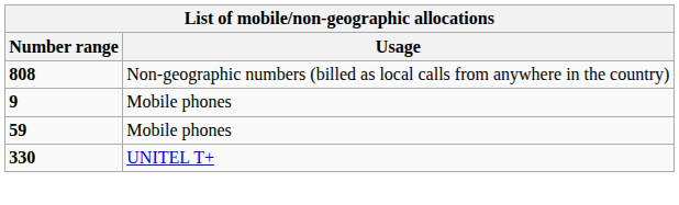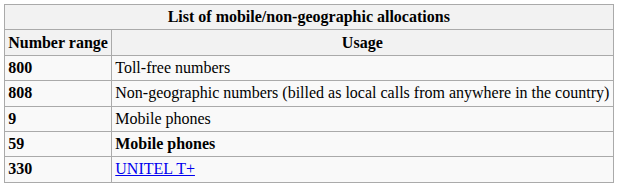 <table class="wikitable" border=1>
 <tr>
 <th colspan="2">List of mobile/non-geographic allocations</th>
 </tr>
 <tr>
 <th>Number range</th>
 <th>Usage</th>
+</tr>
+<tr>
+<td><strong>800</strong></td>
+<td>Toll-free numbers</td>
 </tr>
 <tr>
 <td><strong>808</strong></td>
 <td>Non-geographic numbers (billed as local calls from anywhere in the country)</td>
 </tr>
 <tr>
 <td><strong>9</strong></td>
 <td>Mobile phones</td>
 </tr>
 <tr>
 <td><strong>59</strong></td>
-<td>Mobile phones</td>
+<td><strong>Mobile phones</strong></td>
 </tr>
 <tr>
 <td><strong>330</strong></td>
 <td><a href='#'>UNITEL T+</a></td>
 </tr>
 </table>
